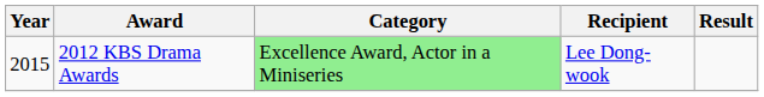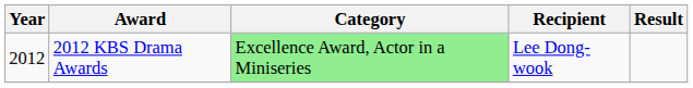 <table class="wikitable">
 <tr>
 <th>Year</th>
 <th>Award</th>
 <th>Category</th>
 <th>Recipient</th>
 <th>Result</th>
 </tr>
 <tr>
-<td>2015</td>
+<td>2012</td>
 <td><a href='#'>2012 KBS Drama Awards</a></td>
 <td style="background: lightgreen;">Excellence Award, Actor in a Miniseries</td>
 <td><a href='#'>Lee Dong-wook</a></td>
 <td></td>
 </tr>
 <tr>
 </tr>
 </table>
